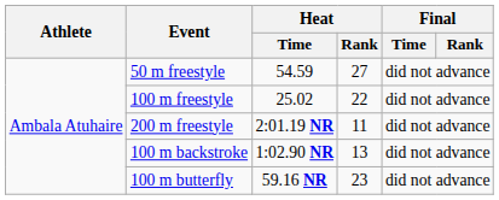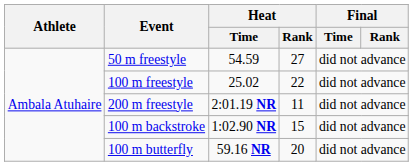 <table class="wikitable" style="text-align:center; font-size:90%">
 <tr>
 <th rowspan="2">Athlete</th>
 <th rowspan="2">Event</th>
 <th colspan="2">Heat</th>
 <th colspan="2">Final</th>
 </tr>
 <tr style="font-size:95%">
 <th>Time</th>
 <th>Rank</th>
 <th>Time</th>
 <th>Rank</th>
 </tr>
 <tr>
 <td align=left rowspan=5><a href='#'>Ambala Atuhaire</a></td>
 <td align=left><a href='#'>50 m freestyle</a></td>
 <td>54.59</td>
 <td>27</td>
 <td colspan=2>did not advance</td>
 </tr>
 <tr>
 <td align=left><a href='#'>100 m freestyle</a></td>
 <td>25.02</td>
 <td>22</td>
 <td colspan=2>did not advance</td>
 </tr>
 <tr>
 <td align=left><a href='#'>200 m freestyle</a></td>
 <td>2:01.19 <strong><a href='#'>NR</a></strong></td>
 <td>11</td>
 <td colspan=2>did not advance</td>
 </tr>
 <tr>
 <td align=left><a href='#'>100 m backstroke</a></td>
 <td>1:02.90 <strong><a href='#'>NR</a></strong></td>
-<td>13</td>
+<td>15</td>
 <td colspan=2>did not advance</td>
 </tr>
 <tr>
 <td align=left><a href='#'>100 m butterfly</a></td>
 <td>59.16 <strong><a href='#'>NR</a></strong></td>
-<td>23</td>
+<td>20</td>
 <td colspan=2>did not advance</td>
 </tr>
 </table>
